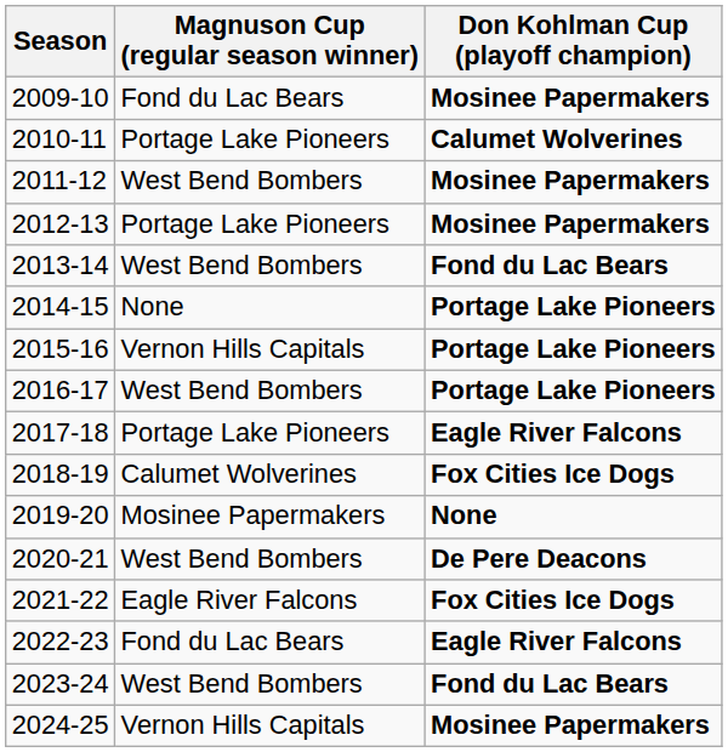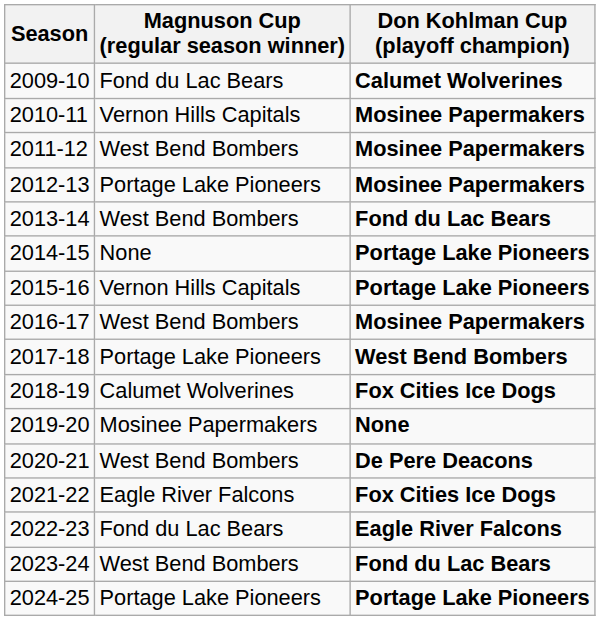 <table class="wikitable">
 <tr>
 <th>Season</th>
 <th>Magnuson Cup<br>(regular season winner)</th>
 <th>Don Kohlman Cup<br>(playoff champion)</th>
 </tr>
 <tr>
 <td>2009-10</td>
 <td>Fond du Lac Bears</td>
-<td><strong>Mosinee Papermakers</strong></td>
+<td><strong>Calumet Wolverines</strong></td>
 </tr>
 <tr>
 <td>2010-11</td>
-<td>Portage Lake Pioneers</td>
-<td><strong>Calumet Wolverines</strong></td>
+<td>Vernon Hills Capitals</td>
+<td><strong>Mosinee Papermakers</strong></td>
 </tr>
 <tr>
 <td>2011-12</td>
 <td>West Bend Bombers</td>
 <td><strong>Mosinee Papermakers</strong></td>
 </tr>
 <tr>
 <td>2012-13</td>
 <td>Portage Lake Pioneers</td>
 <td><strong>Mosinee Papermakers</strong></td>
 </tr>
 <tr>
 <td>2013-14</td>
 <td>West Bend Bombers</td>
 <td><strong>Fond du Lac Bears</strong></td>
 </tr>
 <tr>
 <td>2014-15</td>
 <td>None</td>
 <td><strong>Portage Lake Pioneers</strong></td>
 </tr>
 <tr>
 <td>2015-16</td>
 <td>Vernon Hills Capitals</td>
 <td><strong>Portage Lake Pioneers</strong></td>
 </tr>
 <tr>
 <td>2016-17</td>
 <td>West Bend Bombers</td>
-<td><strong>Portage Lake Pioneers</strong></td>
+<td><strong>Mosinee Papermakers</strong></td>
 </tr>
 <tr>
 <td>2017-18</td>
 <td>Portage Lake Pioneers</td>
-<td><strong>Eagle River Falcons</strong></td>
+<td><strong>West Bend Bombers</strong></td>
 </tr>
 <tr>
 <td>2018-19</td>
 <td>Calumet Wolverines</td>
 <td><strong>Fox Cities Ice Dogs</strong></td>
 </tr>
 <tr>
 <td>2019-20</td>
 <td>Mosinee Papermakers</td>
 <td><strong>None</strong></td>
 </tr>
 <tr>
 <td>2020-21</td>
 <td>West Bend Bombers</td>
 <td><strong>De Pere Deacons</strong></td>
 </tr>
 <tr>
 <td>2021-22</td>
 <td>Eagle River Falcons</td>
 <td><strong>Fox Cities Ice Dogs</strong></td>
 </tr>
 <tr>
 <td>2022-23</td>
 <td>Fond du Lac Bears</td>
 <td><strong>Eagle River Falcons</strong></td>
 </tr>
 <tr>
 <td>2023-24</td>
 <td>West Bend Bombers</td>
 <td><strong>Fond du Lac Bears</strong></td>
 </tr>
 <tr>
 <td>2024-25</td>
-<td>Vernon Hills Capitals</td>
-<td><strong>Mosinee Papermakers</strong></td>
+<td>Portage Lake Pioneers</td>
+<td><strong>Portage Lake Pioneers</strong></td>
 </tr>
 </table>
